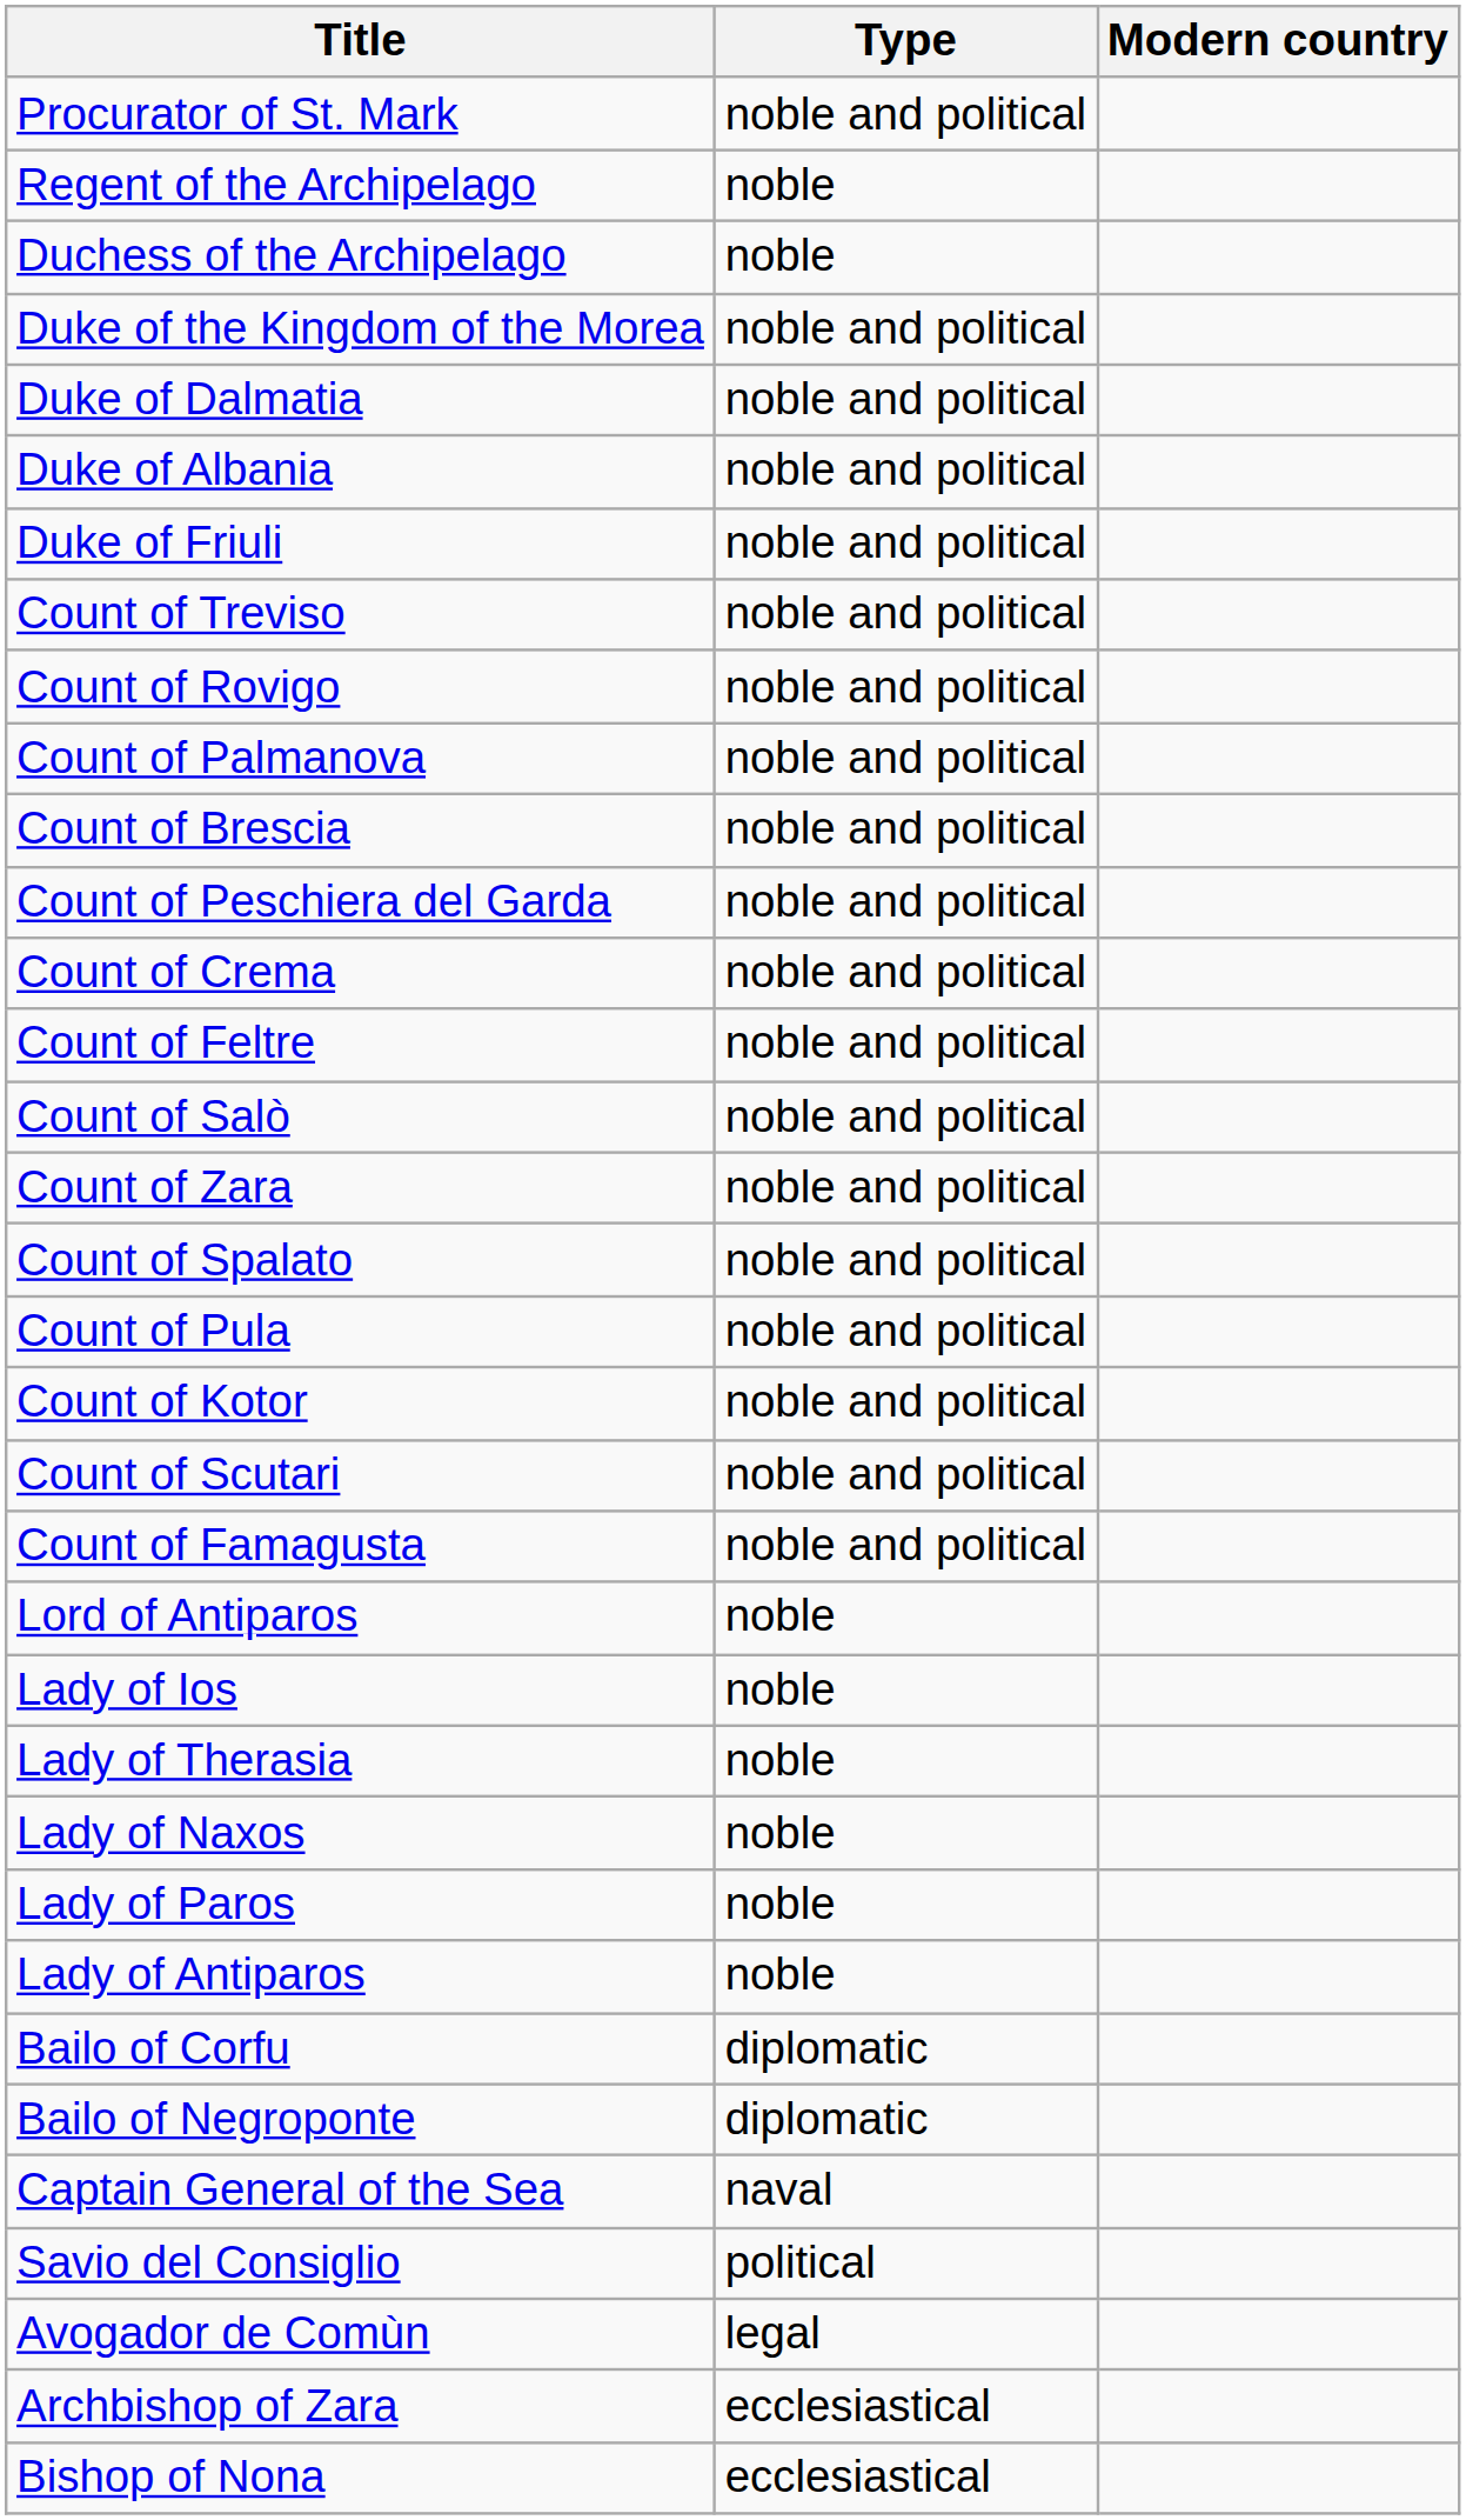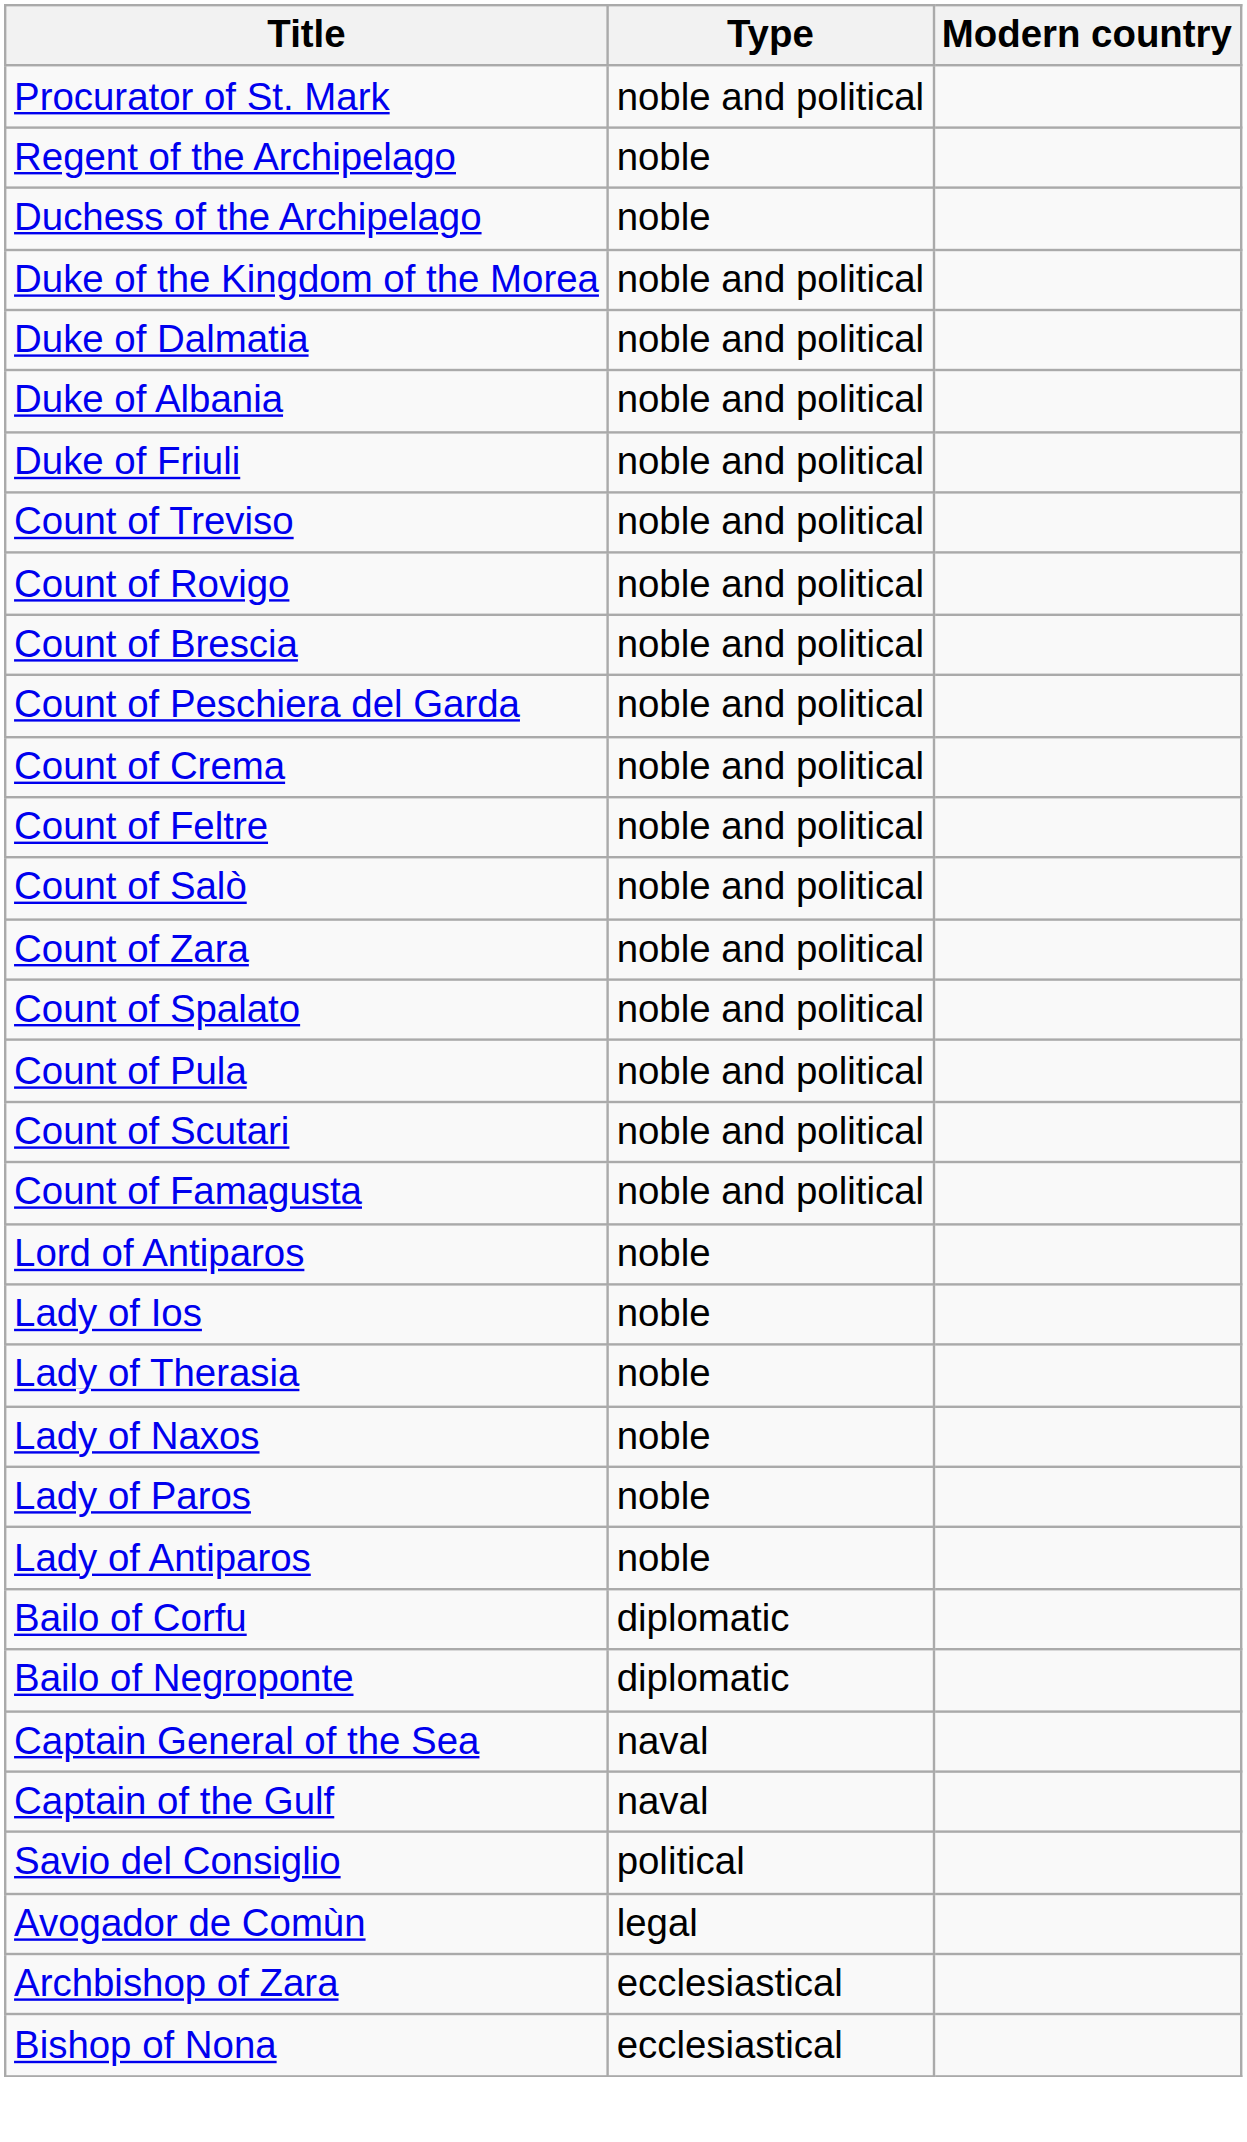 <table class="wikitable">
 <tr>
 <th>Title</th>
 <th>Type</th>
 <th>Modern country</th>
 </tr>
 <tr>
 <td><a href='#'>Procurator of St. Mark</a></td>
 <td>noble and political</td>
 <td></td>
 </tr>
 <tr>
 <td><a href='#'>Regent of the Archipelago</a></td>
 <td>noble</td>
 <td></td>
 </tr>
 <tr>
 <td><a href='#'>Duchess of the Archipelago</a></td>
 <td>noble</td>
 <td></td>
 </tr>
 <tr>
 <td><a href='#'>Duke of the Kingdom of the Morea</a></td>
 <td>noble and political</td>
 <td></td>
 </tr>
 <tr>
 <td><a href='#'>Duke of Dalmatia</a></td>
 <td>noble and political</td>
 <td></td>
 </tr>
 <tr>
 <td><a href='#'>Duke of Albania</a></td>
 <td>noble and political</td>
 <td></td>
 </tr>
 <tr>
 <td><a href='#'>Duke of Friuli</a></td>
 <td>noble and political</td>
 <td></td>
 </tr>
 <tr>
 <td><a href='#'>Count of Treviso</a></td>
 <td>noble and political</td>
 <td></td>
 </tr>
 <tr>
 <td><a href='#'>Count of Rovigo</a></td>
 <td>noble and political</td>
 <td></td>
 </tr>
 <tr>
-<td><a href='#'>Count of Palmanova</a></td>
-<td>noble and political</td>
-<td></td>
-</tr>
-<tr>
 <td><a href='#'>Count of Brescia</a></td>
 <td>noble and political</td>
 <td></td>
 </tr>
 <tr>
 <td><a href='#'>Count of Peschiera del Garda</a></td>
 <td>noble and political</td>
 <td></td>
 </tr>
 <tr>
 <td><a href='#'>Count of Crema</a></td>
 <td>noble and political</td>
 <td></td>
 </tr>
 <tr>
 <td><a href='#'>Count of Feltre</a></td>
 <td>noble and political</td>
 <td></td>
 </tr>
 <tr>
 <td><a href='#'>Count of Salò</a></td>
 <td>noble and political</td>
 <td></td>
 </tr>
 <tr>
 <td><a href='#'>Count of Zara</a></td>
 <td>noble and political</td>
 <td></td>
 </tr>
 <tr>
 <td><a href='#'>Count of Spalato</a></td>
 <td>noble and political</td>
 <td></td>
 </tr>
 <tr>
 <td><a href='#'>Count of Pula</a></td>
-<td>noble and political</td>
-<td></td>
-</tr>
-<tr>
-<td><a href='#'>Count of Kotor</a></td>
 <td>noble and political</td>
 <td></td>
 </tr>
 <tr>
 <td><a href='#'>Count of Scutari</a></td>
 <td>noble and political</td>
 <td></td>
 </tr>
 <tr>
 <td><a href='#'>Count of Famagusta</a></td>
 <td>noble and political</td>
 <td></td>
 </tr>
 <tr>
 <td><a href='#'>Lord of Antiparos</a></td>
 <td>noble</td>
 <td></td>
 </tr>
 <tr>
 <td><a href='#'>Lady of Ios</a></td>
 <td>noble</td>
 <td></td>
 </tr>
 <tr>
 <td><a href='#'>Lady of Therasia</a></td>
 <td>noble</td>
 <td></td>
 </tr>
 <tr>
 <td><a href='#'>Lady of Naxos</a></td>
 <td>noble</td>
 <td></td>
 </tr>
 <tr>
 <td><a href='#'>Lady of Paros</a></td>
 <td>noble</td>
 <td></td>
 </tr>
 <tr>
 <td><a href='#'>Lady of Antiparos</a></td>
 <td>noble</td>
 <td></td>
 </tr>
 <tr>
 <td><a href='#'>Bailo of Corfu</a></td>
 <td>diplomatic</td>
 <td></td>
 </tr>
 <tr>
 <td><a href='#'>Bailo of Negroponte</a></td>
 <td>diplomatic</td>
 <td></td>
 </tr>
 <tr>
 <td><a href='#'>Captain General of the Sea</a></td>
 <td>naval</td>
 <td></td>
 </tr>
 <tr>
+<td><a href='#'>Captain of the Gulf</a></td>
+<td>naval</td>
+<td></td>
+</tr>
+<tr>
 <td><a href='#'>Savio del Consiglio</a></td>
 <td>political</td>
 <td></td>
 </tr>
 <tr>
 <td><a href='#'>Avogador de Comùn</a></td>
 <td>legal</td>
 <td></td>
 </tr>
 <tr>
 <td><a href='#'>Archbishop of Zara</a></td>
 <td>ecclesiastical</td>
 <td></td>
 </tr>
 <tr>
 <td><a href='#'>Bishop of Nona</a></td>
 <td>ecclesiastical</td>
 <td></td>
 </tr>
 </table>
